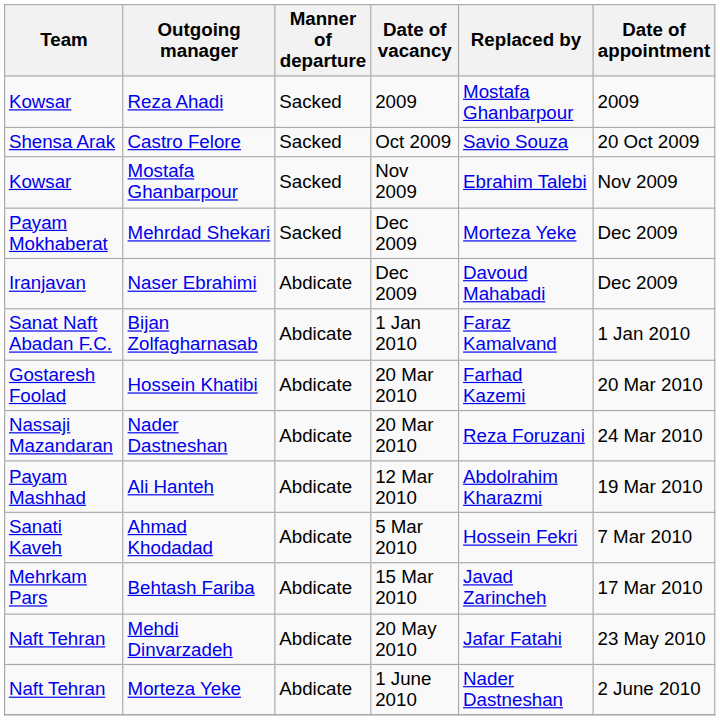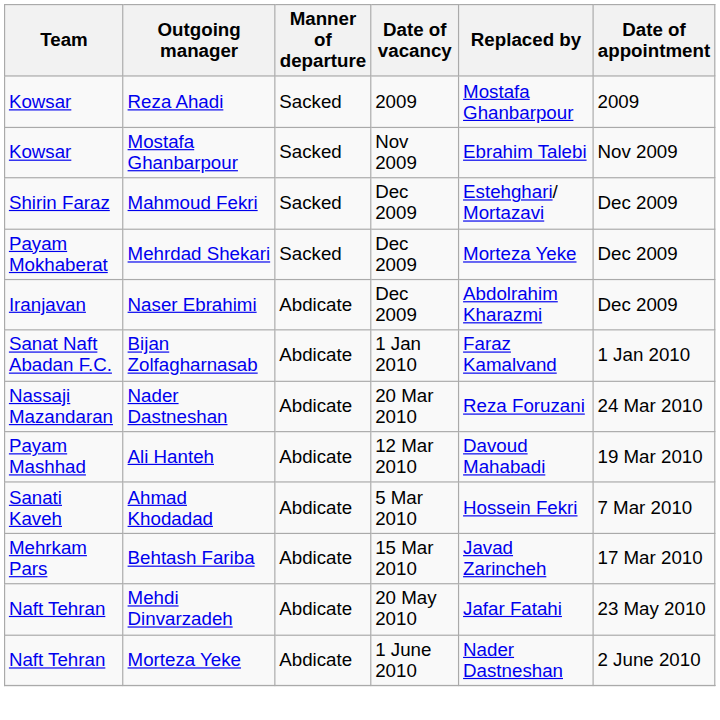 <table class="wikitable">
 <tr>
 <th width=130>Team</th>
 <th width=200>Outgoing manager</th>
 <th width=80>Manner of departure</th>
 <th width=100>Date of vacancy</th>
 <th width=200>Replaced by</th>
 <th width=100>Date of appointment</th>
 </tr>
 <tr>
 <td><a href='#'>Kowsar</a></td>
 <td> <a href='#'>Reza Ahadi</a></td>
 <td>Sacked</td>
 <td>2009</td>
 <td> <a href='#'>Mostafa Ghanbarpour</a></td>
 <td>2009</td>
 </tr>
 <tr>
-<td><a href='#'>Shensa Arak</a></td>
-<td> <a href='#'>Castro Felore</a></td>
-<td>Sacked</td>
-<td>Oct 2009</td>
-<td> <a href='#'>Savio Souza</a></td>
-<td>20 Oct 2009</td>
-</tr>
-<tr>
 <td><a href='#'>Kowsar</a></td>
 <td> <a href='#'>Mostafa Ghanbarpour</a></td>
 <td>Sacked</td>
 <td>Nov 2009</td>
 <td> <a href='#'>Ebrahim Talebi</a></td>
 <td>Nov 2009</td>
+</tr>
+<tr>
+<td><a href='#'>Shirin Faraz</a></td>
+<td> <a href='#'>Mahmoud Fekri</a></td>
+<td>Sacked</td>
+<td>Dec 2009</td>
+<td> <a href='#'>Estehghari</a>/ <a href='#'>Mortazavi</a></td>
+<td>Dec 2009</td>
 </tr>
 <tr>
 <td><a href='#'>Payam Mokhaberat</a></td>
 <td> <a href='#'>Mehrdad Shekari</a></td>
 <td>Sacked</td>
 <td>Dec 2009</td>
 <td> <a href='#'>Morteza Yeke</a></td>
 <td>Dec 2009</td>
 </tr>
 <tr>
 <td><a href='#'>Iranjavan</a></td>
 <td> <a href='#'>Naser Ebrahimi</a></td>
 <td>Abdicate</td>
 <td>Dec 2009</td>
-<td> <a href='#'>Davoud Mahabadi</a></td>
+<td> <a href='#'>Abdolrahim Kharazmi</a></td>
 <td>Dec 2009</td>
 </tr>
 <tr>
 <td><a href='#'>Sanat Naft Abadan F.C.</a></td>
 <td> <a href='#'>Bijan Zolfagharnasab</a></td>
 <td>Abdicate</td>
 <td>1 Jan 2010</td>
 <td> <a href='#'>Faraz Kamalvand</a></td>
 <td>1 Jan 2010</td>
-</tr>
-<tr>
-<td><a href='#'>Gostaresh Foolad</a></td>
-<td> <a href='#'>Hossein Khatibi</a></td>
-<td>Abdicate</td>
-<td>20 Mar 2010</td>
-<td> <a href='#'>Farhad Kazemi</a></td>
-<td>20 Mar 2010</td>
 </tr>
 <tr>
 <td><a href='#'>Nassaji Mazandaran</a></td>
 <td> <a href='#'>Nader Dastneshan</a></td>
 <td>Abdicate</td>
 <td>20 Mar 2010</td>
 <td> <a href='#'>Reza Foruzani</a></td>
 <td>24 Mar 2010</td>
 </tr>
 <tr>
 <td><a href='#'>Payam Mashhad</a></td>
 <td> <a href='#'>Ali Hanteh</a></td>
 <td>Abdicate</td>
 <td>12 Mar 2010</td>
-<td> <a href='#'>Abdolrahim Kharazmi</a></td>
+<td> <a href='#'>Davoud Mahabadi</a></td>
 <td>19 Mar 2010</td>
 </tr>
 <tr>
 <td><a href='#'>Sanati Kaveh</a></td>
 <td> <a href='#'>Ahmad Khodadad</a></td>
 <td>Abdicate</td>
 <td>5 Mar 2010</td>
 <td> <a href='#'>Hossein Fekri</a></td>
 <td>7 Mar 2010</td>
 </tr>
 <tr>
 <td><a href='#'>Mehrkam Pars</a></td>
 <td> <a href='#'>Behtash Fariba</a></td>
 <td>Abdicate</td>
 <td>15 Mar 2010</td>
 <td> <a href='#'>Javad Zarincheh</a></td>
 <td>17 Mar 2010</td>
 </tr>
 <tr>
 <td><a href='#'>Naft Tehran</a></td>
 <td> <a href='#'>Mehdi Dinvarzadeh</a></td>
 <td>Abdicate</td>
 <td>20 May 2010</td>
 <td> <a href='#'>Jafar Fatahi</a></td>
 <td>23 May 2010</td>
 </tr>
 <tr>
 <td><a href='#'>Naft Tehran</a></td>
 <td> <a href='#'>Morteza Yeke</a></td>
 <td>Abdicate</td>
 <td>1 June 2010</td>
 <td> <a href='#'>Nader Dastneshan</a></td>
 <td>2 June 2010</td>
 </tr>
 <tr>
 </tr>
 </table>
